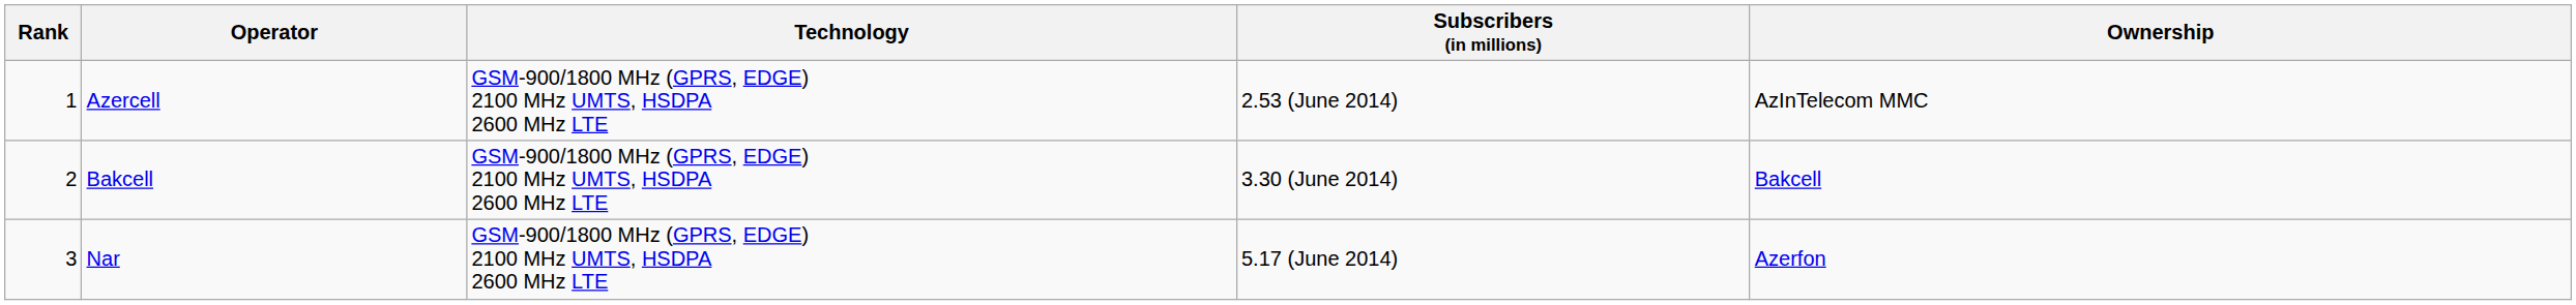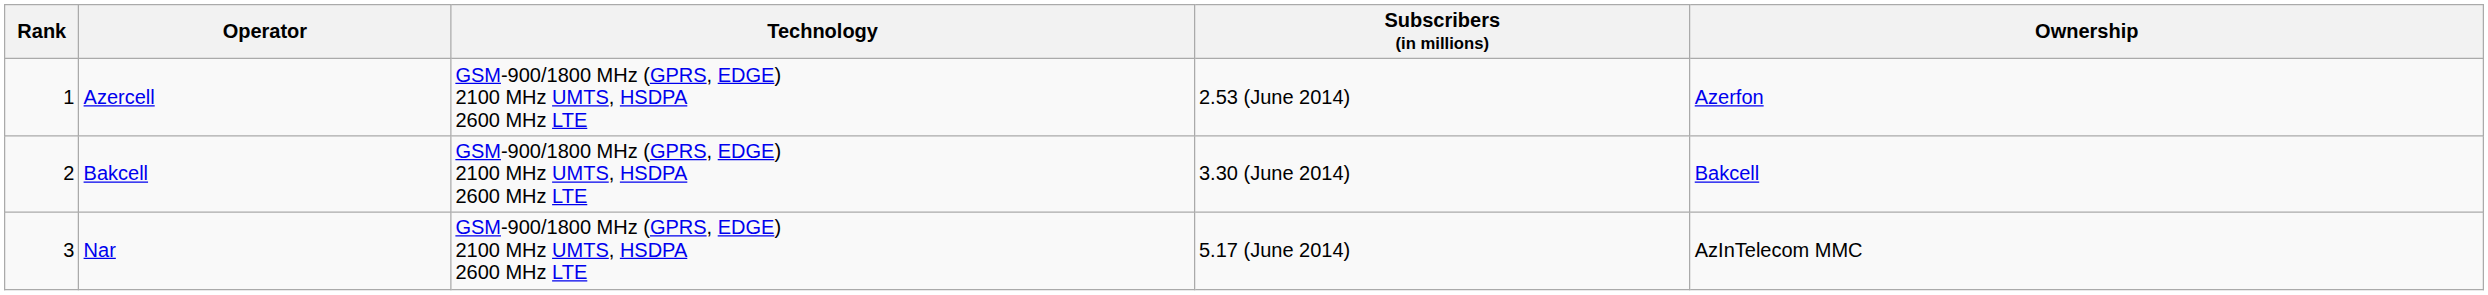 <table class="wikitable" style="width:100%;">
 <tr>
 <th style="width:3%;">Rank</th>
 <th style="width:15%;">Operator</th>
 <th style="width:30%;">Technology</th>
 <th style="width:20%;">Subscribers<br><small>(in millions)</small></th>
 <th style="width:32%;">Ownership</th>
 </tr>
 <tr>
 <td align=right>1</td>
 <td><a href='#'>Azercell</a></td>
 <td><a href='#'>GSM</a>-900/1800 MHz (<a href='#'>GPRS</a>, <a href='#'>EDGE</a>)<br>2100 MHz <a href='#'>UMTS</a>, <a href='#'>HSDPA</a><br>2600 MHz <a href='#'>LTE</a></td>
 <td>2.53 (June 2014)</td>
-<td>AzInTelecom MMC</td>
+<td><a href='#'>Azerfon</a></td>
 </tr>
 <tr>
 <td align=right>2</td>
 <td><a href='#'>Bakcell</a></td>
 <td><a href='#'>GSM</a>-900/1800 MHz (<a href='#'>GPRS</a>, <a href='#'>EDGE</a>)<br>2100 MHz <a href='#'>UMTS</a>, <a href='#'>HSDPA</a><br>2600 MHz <a href='#'>LTE</a></td>
 <td>3.30 (June 2014)</td>
 <td><a href='#'>Bakcell</a></td>
 </tr>
 <tr>
 <td align=right>3</td>
 <td><a href='#'>Nar</a></td>
 <td><a href='#'>GSM</a>-900/1800 MHz (<a href='#'>GPRS</a>, <a href='#'>EDGE</a>)<br>2100 MHz <a href='#'>UMTS</a>, <a href='#'>HSDPA</a><br>2600 MHz <a href='#'>LTE</a></td>
 <td>5.17 (June 2014)</td>
-<td><a href='#'>Azerfon</a></td>
+<td>AzInTelecom MMC</td>
 </tr>
 </table>
